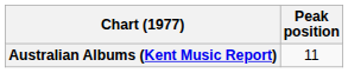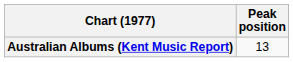 <table class="wikitable sortable plainrowheaders">
 <tr>
 <th scope="col">Chart (1977)</th>
 <th scope="col">Peak<br>position</th>
 </tr>
 <tr>
 <th scope="row">Australian Albums (<a href='#'>Kent Music Report</a>)</th>
-<td style="text-align:center;">11</td>
+<td style="text-align:center;">13</td>
 </tr>
 </table>
